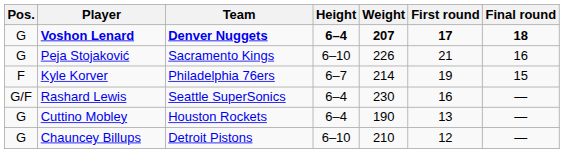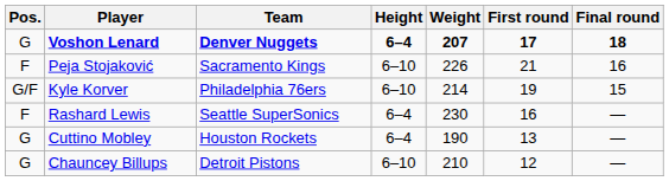 <table class="wikitable">
 <tr>
 <th>Pos.</th>
 <th style="width:150px;">Player</th>
 <th width=175>Team</th>
 <th>Height</th>
 <th>Weight</th>
 <th>First round</th>
 <th>Final round</th>
 </tr>
 <tr>
 <td style="text-align:center">G</td>
 <td><strong><a href='#'>Voshon Lenard</a></strong></td>
 <td><strong><a href='#'>Denver Nuggets</a></strong></td>
 <td align=center><strong>6–4</strong></td>
 <td align=center><strong>207</strong></td>
 <td align=center><strong>17</strong></td>
 <td align=center><strong>18</strong></td>
 </tr>
 <tr>
-<td style="text-align:center">G</td>
+<td style="text-align:center">F</td>
 <td><a href='#'>Peja Stojaković</a></td>
 <td><a href='#'>Sacramento Kings</a></td>
 <td align=center>6–10</td>
 <td align=center>226</td>
 <td align=center>21</td>
 <td align=center>16</td>
 </tr>
 <tr>
-<td style="text-align:center">F</td>
+<td style="text-align:center">G/F</td>
 <td><a href='#'>Kyle Korver</a></td>
 <td><a href='#'>Philadelphia 76ers</a></td>
-<td align=center>6–7</td>
+<td align=center>6–10</td>
 <td align=center>214</td>
 <td align=center>19</td>
 <td align=center>15</td>
 </tr>
 <tr>
-<td style="text-align:center">G/F</td>
+<td style="text-align:center">F</td>
 <td><a href='#'>Rashard Lewis</a></td>
 <td><a href='#'>Seattle SuperSonics</a></td>
 <td align=center>6–4</td>
 <td align=center>230</td>
 <td align=center>16</td>
 <td align=center>—</td>
 </tr>
 <tr>
 <td style="text-align:center">G</td>
 <td><a href='#'>Cuttino Mobley</a></td>
 <td><a href='#'>Houston Rockets</a></td>
 <td align=center>6–4</td>
 <td align=center>190</td>
 <td align=center>13</td>
 <td align=center>—</td>
 </tr>
 <tr>
 <td style="text-align:center">G</td>
 <td><a href='#'>Chauncey Billups</a></td>
 <td><a href='#'>Detroit Pistons</a></td>
 <td align=center>6–10</td>
 <td align=center>210</td>
 <td align=center>12</td>
 <td align=center>—</td>
 </tr>
 </table>
